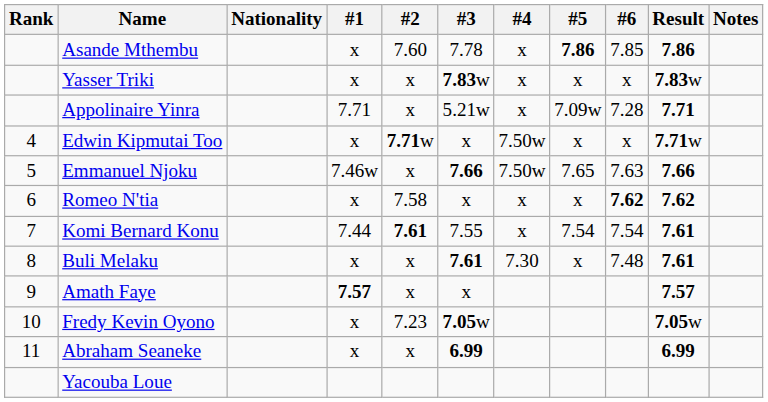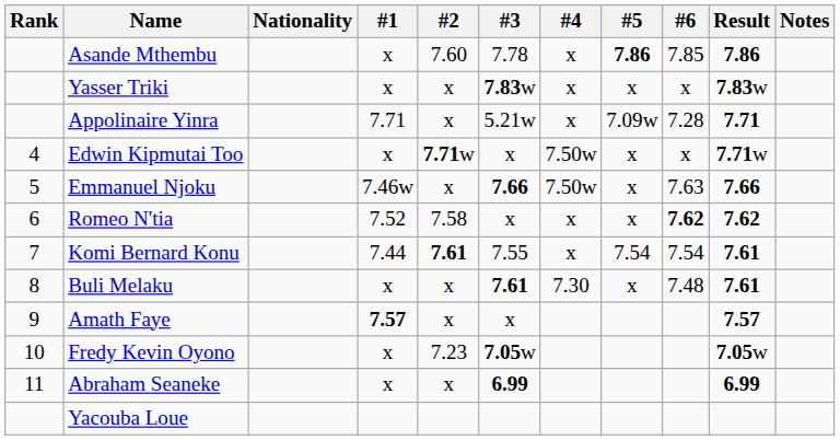 <table class="wikitable sortable" style="text-align:center">
 <tr>
 <th>Rank</th>
 <th>Name</th>
 <th>Nationality</th>
 <th>#1</th>
 <th>#2</th>
 <th>#3</th>
 <th>#4</th>
 <th>#5</th>
 <th>#6</th>
 <th>Result</th>
 <th>Notes</th>
 </tr>
 <tr>
 <td></td>
 <td align=left><a href='#'>Asande Mthembu</a></td>
 <td align=left></td>
 <td>x</td>
 <td>7.60</td>
 <td>7.78</td>
 <td>x</td>
 <td><strong>7.86</strong></td>
 <td>7.85</td>
 <td><strong>7.86</strong></td>
 <td></td>
 </tr>
 <tr>
 <td></td>
 <td align=left><a href='#'>Yasser Triki</a></td>
 <td align=left></td>
 <td>x</td>
 <td>x</td>
 <td><strong>7.83</strong>w</td>
 <td>x</td>
 <td>x</td>
 <td>x</td>
 <td><strong>7.83</strong>w</td>
 <td></td>
 </tr>
 <tr>
 <td></td>
 <td align=left><a href='#'>Appolinaire Yinra</a></td>
 <td align=left></td>
 <td>7.71</td>
 <td>x</td>
 <td>5.21w</td>
 <td>x</td>
 <td>7.09w</td>
 <td>7.28</td>
 <td><strong>7.71</strong></td>
 <td></td>
 </tr>
 <tr>
 <td>4</td>
 <td align=left><a href='#'>Edwin Kipmutai Too</a></td>
 <td align=left></td>
 <td>x</td>
 <td><strong>7.71</strong>w</td>
 <td>x</td>
 <td>7.50w</td>
 <td>x</td>
 <td>x</td>
 <td><strong>7.71</strong>w</td>
 <td></td>
 </tr>
 <tr>
 <td>5</td>
 <td align=left><a href='#'>Emmanuel Njoku</a></td>
 <td align=left></td>
 <td>7.46w</td>
 <td>x</td>
 <td><strong>7.66</strong></td>
 <td>7.50w</td>
-<td>7.65</td>
+<td>x</td>
 <td>7.63</td>
 <td><strong>7.66</strong></td>
 <td></td>
 </tr>
 <tr>
 <td>6</td>
 <td align=left><a href='#'>Romeo N'tia</a></td>
 <td align=left></td>
-<td>x</td>
+<td>7.52</td>
 <td>7.58</td>
 <td>x</td>
 <td>x</td>
 <td>x</td>
 <td><strong>7.62</strong></td>
 <td><strong>7.62</strong></td>
 <td></td>
 </tr>
 <tr>
 <td>7</td>
 <td align=left><a href='#'>Komi Bernard Konu</a></td>
 <td align=left></td>
 <td>7.44</td>
 <td><strong>7.61</strong></td>
 <td>7.55</td>
 <td>x</td>
 <td>7.54</td>
 <td>7.54</td>
 <td><strong>7.61</strong></td>
 <td></td>
 </tr>
 <tr>
 <td>8</td>
 <td align=left><a href='#'>Buli Melaku</a></td>
 <td align=left></td>
 <td>x</td>
 <td>x</td>
 <td><strong>7.61</strong></td>
 <td>7.30</td>
 <td>x</td>
 <td>7.48</td>
 <td><strong>7.61</strong></td>
 <td></td>
 </tr>
 <tr>
 <td>9</td>
 <td align=left><a href='#'>Amath Faye</a></td>
 <td align=left></td>
 <td><strong>7.57</strong></td>
 <td>x</td>
 <td>x</td>
 <td></td>
 <td></td>
 <td></td>
 <td><strong>7.57</strong></td>
 <td></td>
 </tr>
 <tr>
 <td>10</td>
 <td align=left><a href='#'>Fredy Kevin Oyono</a></td>
 <td align=left></td>
 <td>x</td>
 <td>7.23</td>
 <td><strong>7.05</strong>w</td>
 <td></td>
 <td></td>
 <td></td>
 <td><strong>7.05</strong>w</td>
 <td></td>
 </tr>
 <tr>
 <td>11</td>
 <td align=left><a href='#'>Abraham Seaneke</a></td>
 <td align=left></td>
 <td>x</td>
 <td>x</td>
 <td><strong>6.99</strong></td>
 <td></td>
 <td></td>
 <td></td>
 <td><strong>6.99</strong></td>
 <td></td>
 </tr>
 <tr>
 <td></td>
 <td align=left><a href='#'>Yacouba Loue</a></td>
 <td align=left></td>
 <td></td>
 <td></td>
 <td></td>
 <td></td>
 <td></td>
 <td></td>
 <td><strong></strong></td>
 <td></td>
 </tr>
 </table>
